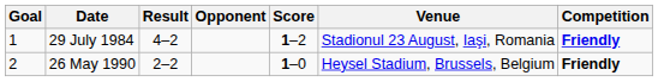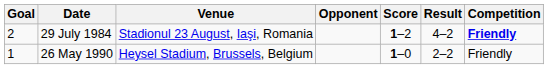 <table class="wikitable sortable" style="font-size:100%">
 <tr>
 <th>Goal</th>
 <th>Date</th>
-<th>Result</th>
+<th>Venue</th>
 <th>Opponent</th>
 <th>Score</th>
-<th>Venue</th>
+<th>Result</th>
 <th>Competition</th>
 </tr>
 <tr>
-<td>1</td>
+<td>2</td>
 <td>29 July 1984</td>
-<td align="center">4–2</td>
+<td><a href='#'>Stadionul 23 August</a>, <a href='#'>Iaşi</a>, Romania</td>
 <td></td>
 <td align="center"><strong>1</strong>–2</td>
-<td><a href='#'>Stadionul 23 August</a>, <a href='#'>Iaşi</a>, Romania</td>
+<td align="center">4–2</td>
 <td><strong><a href='#'>Friendly</a></strong></td>
 </tr>
 <tr>
-<td>2</td>
+<td>1</td>
 <td>26 May 1990</td>
-<td align="center">2–2</td>
+<td><a href='#'>Heysel Stadium</a>, <a href='#'>Brussels</a>, Belgium</td>
 <td></td>
 <td align="center"><strong>1</strong>–0</td>
-<td><a href='#'>Heysel Stadium</a>, <a href='#'>Brussels</a>, Belgium</td>
-<td><strong>Friendly</strong></td>
+<td align="center">2–2</td>
+<td>Friendly</td>
 </tr>
 </table>
